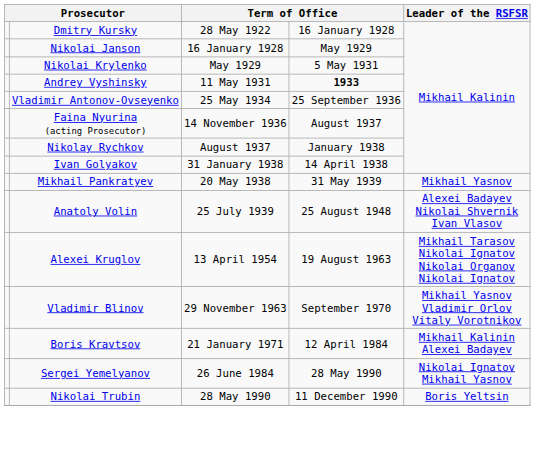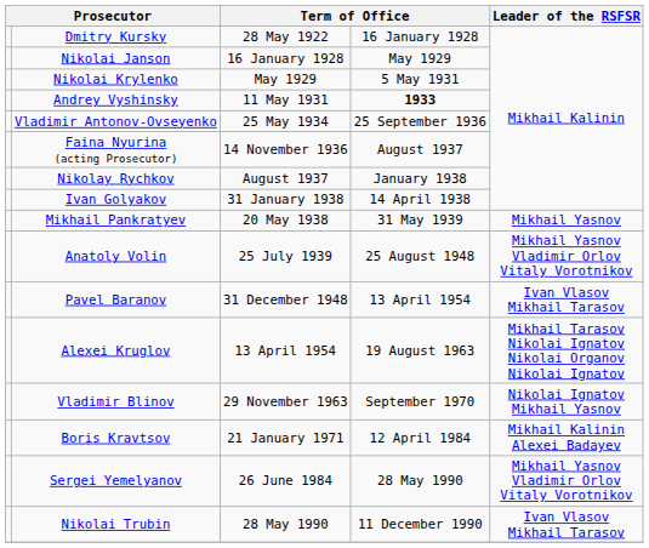 <table class="wikitable" style="text-align:center;">
 <tr>
 <th colspan=2>Prosecutor</th>
 <th colspan=2>Term of Office</th>
 <th>Leader of the <a href='#'>RSFSR</a></th>
 </tr>
 <tr>
 <td></td>
 <td><a href='#'>Dmitry Kursky</a></td>
 <td>28 May 1922</td>
 <td>16 January 1928</td>
 <td rowspan=8><a href='#'>Mikhail Kalinin</a></td>
 </tr>
 <tr>
 <td></td>
 <td><a href='#'>Nikolai Janson</a></td>
 <td>16 January 1928</td>
 <td>May 1929</td>
 </tr>
 <tr>
 <td></td>
 <td><a href='#'>Nikolai Krylenko</a></td>
 <td>May 1929</td>
 <td>5 May 1931</td>
 </tr>
 <tr>
 <td></td>
 <td><a href='#'>Andrey Vyshinsky</a></td>
 <td>11 May 1931</td>
 <td><strong>1933</strong></td>
 </tr>
 <tr>
 <td></td>
 <td><a href='#'>Vladimir Antonov-Ovseyenko</a></td>
 <td>25 May 1934</td>
 <td>25 September 1936</td>
 </tr>
 <tr>
 <td></td>
 <td><a href='#'>Faina Nyurina</a><br><small>(acting Prosecutor)</small></td>
 <td>14 November 1936</td>
 <td>August 1937</td>
 </tr>
 <tr>
 <td></td>
 <td><a href='#'>Nikolay Rychkov</a></td>
 <td>August 1937</td>
 <td>January 1938</td>
 </tr>
 <tr>
 <td></td>
 <td><a href='#'>Ivan Golyakov</a></td>
 <td>31 January 1938</td>
 <td>14 April 1938</td>
 </tr>
 <tr>
 <td></td>
 <td><a href='#'>Mikhail Pankratyev</a></td>
 <td>20 May 1938</td>
 <td>31 May 1939</td>
 <td><a href='#'>Mikhail Yasnov</a></td>
 </tr>
 <tr>
 <td></td>
 <td><a href='#'>Anatoly Volin</a></td>
 <td>25 July 1939</td>
 <td>25 August 1948</td>
-<td><a href='#'>Alexei Badayev</a><br><a href='#'>Nikolai Shvernik</a><br><a href='#'>Ivan Vlasov</a></td>
+<td><a href='#'>Mikhail Yasnov</a><br><a href='#'>Vladimir Orlov</a><br><a href='#'>Vitaly Vorotnikov</a></td>
+</tr>
+<tr>
+<td></td>
+<td><a href='#'>Pavel Baranov</a></td>
+<td>31 December 1948</td>
+<td>13 April 1954</td>
+<td><a href='#'>Ivan Vlasov</a><br><a href='#'>Mikhail Tarasov</a></td>
 </tr>
 <tr>
 <td></td>
 <td><a href='#'>Alexei Kruglov</a></td>
 <td>13 April 1954</td>
 <td>19 August 1963</td>
 <td><a href='#'>Mikhail Tarasov</a><br><a href='#'>Nikolai Ignatov</a><br><a href='#'>Nikolai Organov</a><br><a href='#'>Nikolai Ignatov</a></td>
 </tr>
 <tr>
 <td></td>
 <td><a href='#'>Vladimir Blinov</a></td>
 <td>29 November 1963</td>
 <td>September 1970</td>
-<td><a href='#'>Mikhail Yasnov</a><br><a href='#'>Vladimir Orlov</a><br><a href='#'>Vitaly Vorotnikov</a></td>
+<td><a href='#'>Nikolai Ignatov</a><br><a href='#'>Mikhail Yasnov</a></td>
 </tr>
 <tr>
 <td></td>
 <td><a href='#'>Boris Kravtsov</a></td>
 <td>21 January 1971</td>
 <td>12 April 1984</td>
 <td><a href='#'>Mikhail Kalinin</a><br><a href='#'>Alexei Badayev</a></td>
 </tr>
 <tr>
 <td></td>
 <td><a href='#'>Sergei Yemelyanov</a></td>
 <td>26 June 1984</td>
 <td>28 May 1990</td>
-<td><a href='#'>Nikolai Ignatov</a><br><a href='#'>Mikhail Yasnov</a></td>
+<td><a href='#'>Mikhail Yasnov</a><br><a href='#'>Vladimir Orlov</a><br><a href='#'>Vitaly Vorotnikov</a></td>
 </tr>
 <tr>
 <td></td>
 <td><a href='#'>Nikolai Trubin</a></td>
 <td>28 May 1990</td>
 <td>11 December 1990</td>
-<td><a href='#'>Boris Yeltsin</a></td>
+<td><a href='#'>Ivan Vlasov</a><br><a href='#'>Mikhail Tarasov</a></td>
 </tr>
 <tr>
 </tr>
 </table>
